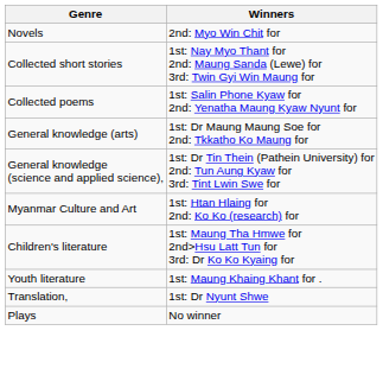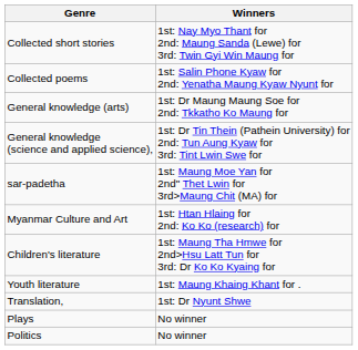 <table class=wikitable>
 <tr>
 <th>Genre</th>
 <th>Winners</th>
-</tr>
-<tr>
-<td>Novels</td>
-<td>2nd: <a href='#'>Myo Win Chit</a> for <em></em></td>
 </tr>
 <tr>
 <td>Collected short stories</td>
 <td>1st: <a href='#'>Nay Myo Thant</a> for <em></em><br>2nd: <a href='#'>Maung Sanda</a> (Lewe) for <em></em><br>3rd: <a href='#'>Twin Gyi Win Maung</a> for <em></em></td>
 </tr>
 <tr>
 <td>Collected poems</td>
 <td>1st: <a href='#'>Salin Phone Kyaw</a> for <em></em><br>2nd: <a href='#'>Yenatha Maung Kyaw Nyunt</a> for <em></em></td>
 </tr>
 <tr>
 <td>General knowledge (arts)</td>
 <td>1st: Dr Maung Maung Soe for <em></em><br>2nd: <a href='#'>Tkkatho Ko Maung</a> for <em></em></td>
 </tr>
 <tr>
 <td>General knowledge <br>(science and applied science),</td>
 <td>1st: Dr <a href='#'>Tin Thein</a> (Pathein University) for <em></em><br>2nd: <a href='#'>Tun Aung Kyaw</a> for <em></em><br>3rd: <a href='#'>Tint Lwin Swe</a> for <em></em></td>
+</tr>
+<tr>
+<td>sar-padetha</td>
+<td>1st: <a href='#'>Maung Moe Yan</a> for <em></em><br>2nd" <a href='#'>Thet Lwin</a> for <em></em><br>3rd><a href='#'>Maung Chit</a> (MA) for <em></em></td>
 </tr>
 <tr>
 <td>Myanmar Culture and Art</td>
 <td>1st: <a href='#'>Htan Hlaing</a> for <em></em><br>2nd: <a href='#'>Ko Ko (research)</a> for <em></em></td>
 </tr>
 <tr>
 <td>Children's literature</td>
 <td>1st: <a href='#'>Maung Tha Hmwe</a> for <em></em><br>2nd><a href='#'>Hsu Latt Tun</a> for <em></em><br>3rd: Dr <a href='#'>Ko Ko Kyaing</a> for <em></em></td>
 </tr>
 <tr>
 <td>Youth literature</td>
 <td>1st: <a href='#'>Maung Khaing Khant</a> for <em></em>.</td>
 </tr>
 <tr>
 <td>Translation,</td>
 <td>1st: Dr <a href='#'>Nyunt Shwe</a> <em></em></td>
 </tr>
 <tr>
 <td>Plays</td>
 <td>No winner</td>
 </tr>
+<tr>
+<td>Politics</td>
+<td>No winner</td>
+</tr>
 </table>
